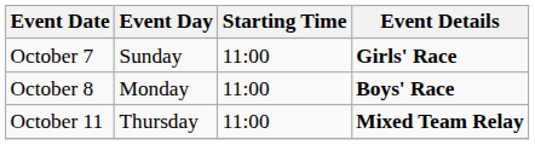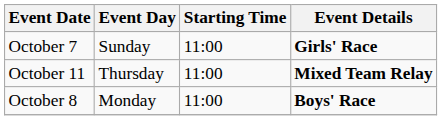 <table class="wikitable">
 <tr>
 <th>Event Date</th>
 <th>Event Day</th>
 <th>Starting Time</th>
 <th>Event Details</th>
 </tr>
 <tr>
 <td>October 7</td>
 <td>Sunday</td>
 <td>11:00</td>
 <td><strong>Girls' Race</strong></td>
 </tr>
 <tr>
+<td>October 11</td>
+<td>Thursday</td>
+<td>11:00</td>
+<td><strong>Mixed Team Relay</strong></td>
+</tr>
+<tr>
 <td>October 8</td>
 <td>Monday</td>
 <td>11:00</td>
 <td><strong>Boys' Race</strong></td>
 </tr>
 <tr>
-<td>October 11</td>
-<td>Thursday</td>
-<td>11:00</td>
-<td><strong>Mixed Team Relay</strong></td>
-</tr>
-<tr>
 </tr>
 </table>
